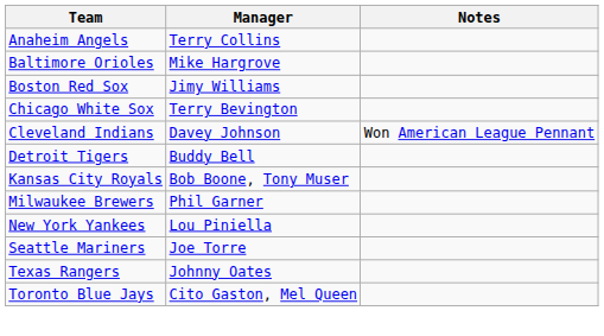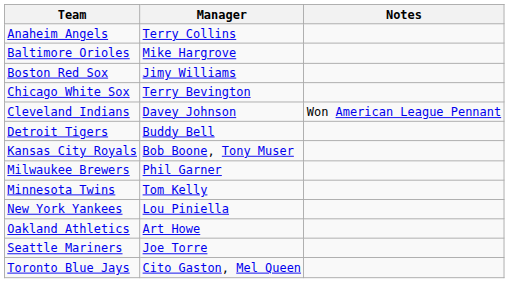 <table class="wikitable">
 <tr>
 <th>Team</th>
 <th>Manager</th>
 <th>Notes</th>
 </tr>
 <tr>
 <td><a href='#'>Anaheim Angels</a></td>
 <td><a href='#'>Terry Collins</a></td>
 <td></td>
 </tr>
 <tr>
 <td><a href='#'>Baltimore Orioles</a></td>
 <td><a href='#'>Mike Hargrove</a></td>
 <td></td>
 </tr>
 <tr>
 <td><a href='#'>Boston Red Sox</a></td>
 <td><a href='#'>Jimy Williams</a></td>
 <td></td>
 </tr>
 <tr>
 <td><a href='#'>Chicago White Sox</a></td>
 <td><a href='#'>Terry Bevington</a></td>
 <td></td>
 </tr>
 <tr>
 <td><a href='#'>Cleveland Indians</a></td>
 <td><a href='#'>Davey Johnson</a></td>
 <td>Won <a href='#'>American League Pennant</a></td>
 </tr>
 <tr>
 <td><a href='#'>Detroit Tigers</a></td>
 <td><a href='#'>Buddy Bell</a></td>
 <td></td>
 </tr>
 <tr>
 <td><a href='#'>Kansas City Royals</a></td>
 <td><a href='#'>Bob Boone</a>, <a href='#'>Tony Muser</a></td>
 <td></td>
 </tr>
 <tr>
 <td><a href='#'>Milwaukee Brewers</a></td>
 <td><a href='#'>Phil Garner</a></td>
 <td></td>
 </tr>
 <tr>
+<td><a href='#'>Minnesota Twins</a></td>
+<td><a href='#'>Tom Kelly</a></td>
+<td></td>
+</tr>
+<tr>
 <td><a href='#'>New York Yankees</a></td>
 <td><a href='#'>Lou Piniella</a></td>
+<td></td>
+</tr>
+<tr>
+<td><a href='#'>Oakland Athletics</a></td>
+<td><a href='#'>Art Howe</a></td>
 <td></td>
 </tr>
 <tr>
 <td><a href='#'>Seattle Mariners</a></td>
 <td><a href='#'>Joe Torre</a></td>
 <td></td>
 </tr>
 <tr>
-<td><a href='#'>Texas Rangers</a></td>
-<td><a href='#'>Johnny Oates</a></td>
-<td></td>
-</tr>
-<tr>
 <td><a href='#'>Toronto Blue Jays</a></td>
 <td><a href='#'>Cito Gaston</a>, <a href='#'>Mel Queen</a></td>
 <td></td>
 </tr>
 </table>
